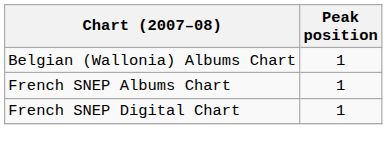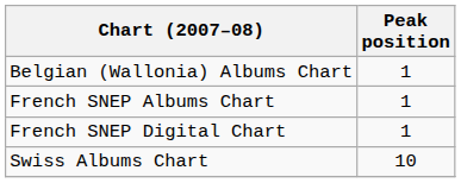 <table class="wikitable sortable">
 <tr>
 <th>Chart (2007–08)</th>
 <th>Peak<br>position</th>
 </tr>
 <tr>
 <td>Belgian (Wallonia) Albums Chart</td>
 <td align="center">1</td>
 </tr>
 <tr>
 <td>French SNEP Albums Chart</td>
 <td align="center">1</td>
 </tr>
 <tr>
 <td>French SNEP Digital Chart</td>
 <td align="center">1</td>
 </tr>
 <tr>
+<td>Swiss Albums Chart</td>
+<td align="center">10</td>
+</tr>
+<tr>
 </tr>
 </table>
